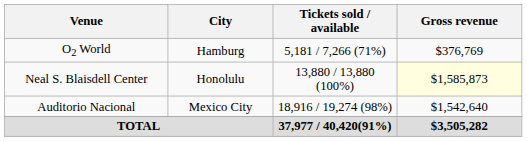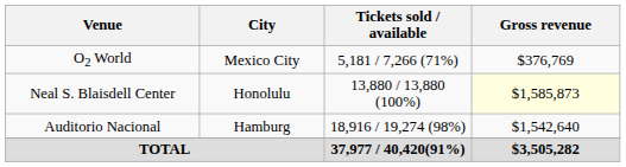 <table class="wikitable" style="text-align:center">
 <tr>
 <th style="width:200px;">Venue</th>
 <th style="width:125px;">City</th>
 <th style="width:150px;">Tickets sold / available</th>
 <th style="width:150px;">Gross revenue</th>
 </tr>
 <tr>
 <td>O<sub>2</sub> World</td>
-<td>Hamburg</td>
+<td>Mexico City</td>
 <td>5,181 / 7,266 (71%)</td>
 <td>$376,769</td>
 </tr>
 <tr>
 <td>Neal S. Blaisdell Center</td>
 <td>Honolulu</td>
 <td>13,880 / 13,880 (100%)</td>
 <td style="background: lightyellow;">$1,585,873</td>
 </tr>
 <tr>
 <td>Auditorio Nacional</td>
-<td>Mexico City</td>
+<td>Hamburg</td>
 <td>18,916 / 19,274 (98%)</td>
 <td>$1,542,640</td>
 </tr>
 <tr>
 </tr>
 <tr style="background:#ddd;">
 <td colspan="2"><strong>TOTAL</strong></td>
 <td><strong>37,977 / 40,420(91%)</strong></td>
 <td><strong>$3,505,282</strong></td>
 </tr>
 </table>
